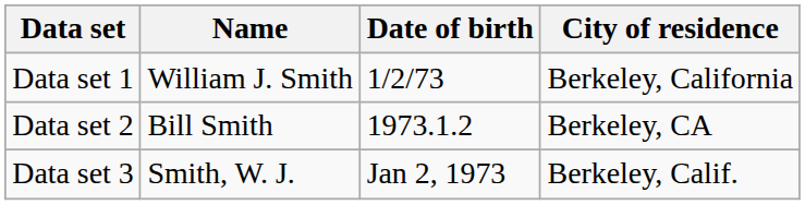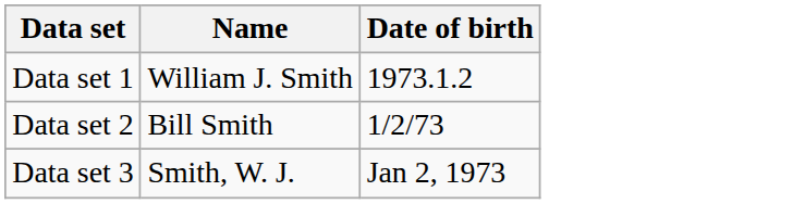 <table class="wikitable">
 <tr>
 <th>Data set</th>
 <th>Name</th>
 <th>Date of birth</th>
-<th>City of residence</th>
 </tr>
 <tr>
 <td>Data set 1</td>
 <td>William J. Smith</td>
-<td>1/2/73</td>
-<td>Berkeley, California</td>
+<td>1973.1.2</td>
 </tr>
 <tr>
 <td>Data set 2</td>
 <td>Bill Smith</td>
-<td>1973.1.2</td>
-<td>Berkeley, CA</td>
+<td>1/2/73</td>
 </tr>
 <tr>
 <td>Data set 3</td>
 <td>Smith, W. J.</td>
 <td>Jan 2, 1973</td>
-<td>Berkeley, Calif.</td>
 </tr>
 </table>
